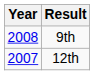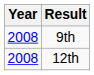 <table class="wikitable" style="text-align:center">
 <tr>
 <th>Year</th>
 <th>Result</th>
 </tr>
 <tr>
 <td><a href='#'>2008</a></td>
 <td>9th</td>
 </tr>
 <tr>
-<td><a href='#'>2007</a></td>
+<td><a href='#'>2008</a></td>
 <td>12th</td>
 </tr>
 </table>
